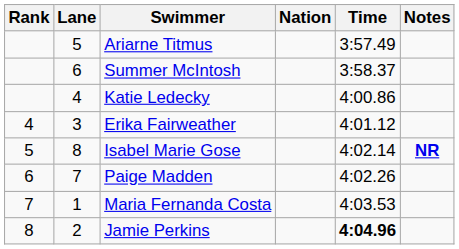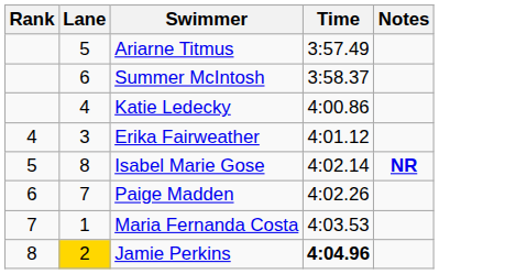 <table class="wikitable sortable mw-collapsible" style="text-align:center">
 <tr>
 <th scope="col">Rank</th>
 <th scope="col">Lane</th>
 <th scope="col">Swimmer</th>
-<th scope="col">Nation</th>
 <th scope="col">Time</th>
 <th scope="col">Notes</th>
 </tr>
 <tr>
 <td></td>
 <td>5</td>
 <td align="left"><a href='#'>Ariarne Titmus</a></td>
-<td align="left"></td>
 <td>3:57.49</td>
 <td></td>
 </tr>
 <tr>
 <td></td>
 <td>6</td>
 <td align="left"><a href='#'>Summer McIntosh</a></td>
-<td align="left"></td>
 <td>3:58.37</td>
 <td></td>
 </tr>
 <tr>
 <td></td>
 <td>4</td>
 <td align="left"><a href='#'>Katie Ledecky</a></td>
-<td align="left"></td>
 <td>4:00.86</td>
 <td></td>
 </tr>
 <tr>
 <td>4</td>
 <td>3</td>
 <td align="left"><a href='#'>Erika Fairweather</a></td>
-<td align="left"></td>
 <td>4:01.12</td>
 <td></td>
 </tr>
 <tr>
 <td>5</td>
 <td>8</td>
 <td align="left"><a href='#'>Isabel Marie Gose</a></td>
-<td align="left"></td>
 <td>4:02.14</td>
 <td><strong><a href='#'>NR</a></strong></td>
 </tr>
 <tr>
 <td>6</td>
 <td>7</td>
 <td align="left"><a href='#'>Paige Madden</a></td>
-<td align="left"></td>
 <td>4:02.26</td>
 <td></td>
 </tr>
 <tr>
 <td>7</td>
 <td>1</td>
 <td align="left"><a href='#'>Maria Fernanda Costa</a></td>
-<td align="left"></td>
 <td>4:03.53</td>
 <td></td>
 </tr>
 <tr>
 <td>8</td>
-<td>2</td>
+<td style="background: gold;">2</td>
 <td align="left"><a href='#'>Jamie Perkins</a></td>
-<td align="left"></td>
 <td><strong>4:04.96</strong></td>
 <td></td>
 </tr>
 </table>
